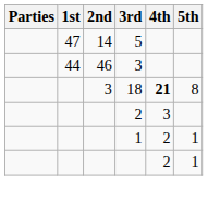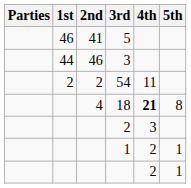 <table class="wikitable" style="text-align:right;">
 <tr>
 <th style="text-align:left;">Parties</th>
 <th>1st</th>
 <th>2nd</th>
 <th>3rd</th>
 <th>4th</th>
 <th>5th</th>
 </tr>
 <tr>
 <td style="text-align:left;"></td>
-<td>47</td>
-<td>14</td>
+<td>46</td>
+<td>41</td>
 <td>5</td>
 <td></td>
 <td></td>
 </tr>
 <tr>
 <td style="text-align:left;"></td>
 <td>44</td>
 <td>46</td>
 <td>3</td>
 <td></td>
 <td></td>
 </tr>
 <tr>
 <td style="text-align:left;"></td>
+<td>2</td>
+<td>2</td>
+<td>54</td>
+<td>11</td>
 <td></td>
-<td>3</td>
+</tr>
+<tr>
+<td style="text-align:left;"></td>
+<td></td>
+<td>4</td>
 <td>18</td>
 <td><strong>21</strong></td>
 <td>8</td>
 </tr>
 <tr>
 <td style="text-align:left;"></td>
 <td></td>
 <td></td>
 <td>2</td>
 <td>3</td>
 <td></td>
 </tr>
 <tr>
 <td style="text-align:left;"></td>
 <td></td>
 <td></td>
 <td>1</td>
 <td>2</td>
 <td>1</td>
 </tr>
 <tr>
 <td style="text-align:left;"></td>
 <td></td>
 <td></td>
 <td></td>
 <td>2</td>
 <td>1</td>
 </tr>
 </table>
